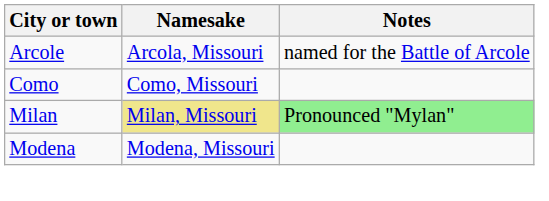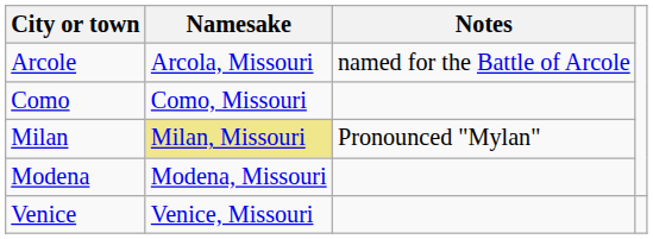 <table class="wikitable">
 <tr>
 <th>City or town</th>
 <th>Namesake</th>
 <th>Notes</th>
 </tr>
 <tr>
 <td><a href='#'>Arcole</a></td>
 <td><a href='#'>Arcola, Missouri</a></td>
 <td> named for the <a href='#'>Battle of Arcole</a></td>
 </tr>
 <tr>
 <td><a href='#'>Como</a></td>
 <td><a href='#'>Como, Missouri</a></td>
 <td></td>
 </tr>
 <tr>
 <td><a href='#'>Milan</a></td>
 <td style="background: khaki;"><a href='#'>Milan, Missouri</a></td>
-<td style="background: lightgreen;">Pronounced "Mylan"</td>
+<td>Pronounced "Mylan"</td>
 </tr>
 <tr>
 <td><a href='#'>Modena</a></td>
 <td><a href='#'>Modena, Missouri</a></td>
 <td></td>
 </tr>
+<tr>
+<td><a href='#'>Venice</a></td>
+<td><a href='#'>Venice, Missouri</a></td>
+<td></td>
+<td></td>
+</tr>
 </table>
